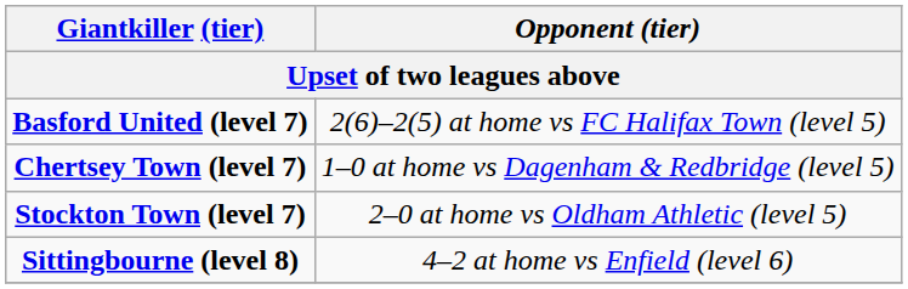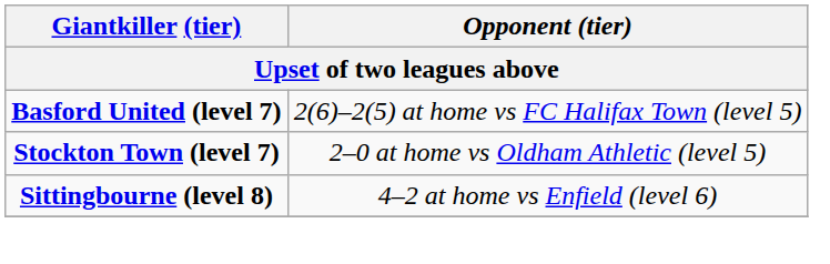 <table class="wikitable" style="text-align:center;">
 <tr>
 <th scope="col"><a href='#'>Giantkiller</a> <a href='#'>(tier)</a></th>
 <th scope="col"><em>Opponent (tier)</em></th>
 </tr>
 <tr>
 <th colspan="2"><a href='#'>Upset</a> of two leagues above</th>
 </tr>
 <tr>
 <td><strong><a href='#'>Basford United</a> (level 7)</strong></td>
 <td><em>2(6)–2(5) at home vs <a href='#'>FC Halifax Town</a> (level 5)</em></td>
 </tr>
 <tr>
-<td><strong><a href='#'>Chertsey Town</a> (level 7)</strong></td>
-<td><em>1–0 at home vs <a href='#'>Dagenham & Redbridge</a> (level 5)</em></td>
-</tr>
-<tr>
 <td><strong><a href='#'>Stockton Town</a> (level 7)</strong></td>
 <td><em>2–0 at home vs <a href='#'>Oldham Athletic</a> (level 5)</em></td>
 </tr>
 <tr>
 <td><strong><a href='#'>Sittingbourne</a> (level 8)</strong></td>
 <td><em>4–2 at home vs <a href='#'>Enfield</a> (level 6)</em></td>
 </tr>
 <tr>
 </tr>
 </table>
